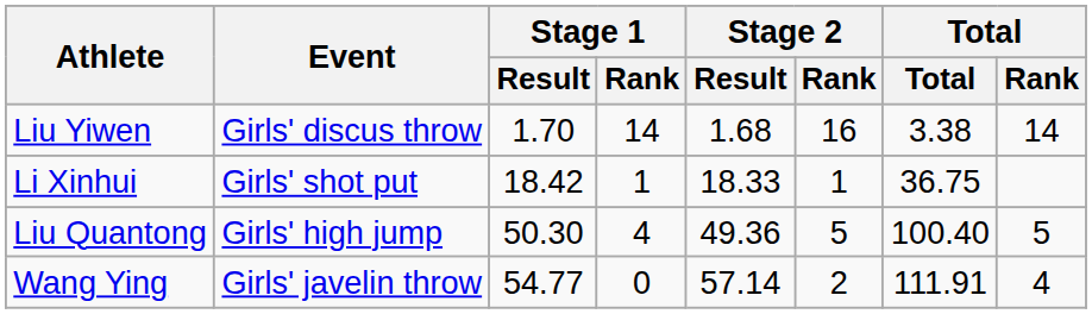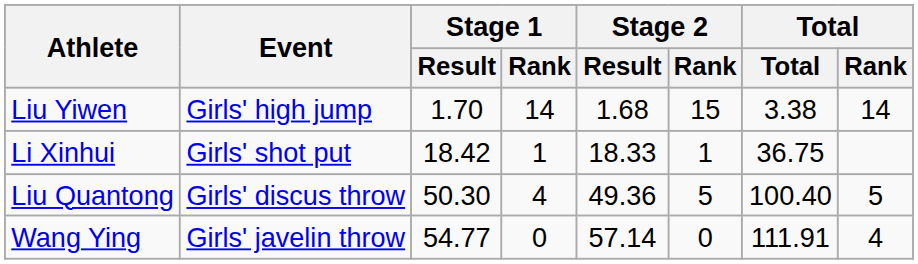 <table class="wikitable" style="font-size:90%">
 <tr>
 <th rowspan=2>Athlete</th>
 <th rowspan=2>Event</th>
 <th colspan=2>Stage 1</th>
 <th colspan=2>Stage 2</th>
 <th colspan=2>Total</th>
 </tr>
 <tr style="font-size:95%">
 <th>Result</th>
 <th>Rank</th>
 <th>Result</th>
 <th>Rank</th>
 <th>Total</th>
 <th>Rank</th>
 </tr>
 <tr align=center>
 <td align=left><a href='#'>Liu Yiwen</a></td>
-<td align=left><a href='#'>Girls' discus throw</a></td>
+<td align=left><a href='#'>Girls' high jump</a></td>
 <td>1.70</td>
 <td>14</td>
 <td>1.68</td>
-<td>16</td>
+<td>15</td>
 <td>3.38</td>
 <td>14</td>
 </tr>
 <tr align=center>
 <td align=left><a href='#'>Li Xinhui</a></td>
 <td align=left><a href='#'>Girls' shot put</a></td>
 <td>18.42</td>
 <td>1</td>
 <td>18.33</td>
 <td>1</td>
 <td>36.75</td>
 <td></td>
 </tr>
 <tr align=center>
 <td align=left><a href='#'>Liu Quantong</a></td>
-<td align=left><a href='#'>Girls' high jump</a></td>
+<td align=left><a href='#'>Girls' discus throw</a></td>
 <td>50.30</td>
 <td>4</td>
 <td>49.36</td>
 <td>5</td>
 <td>100.40</td>
 <td>5</td>
 </tr>
 <tr align=center>
 <td align=left><a href='#'>Wang Ying</a></td>
 <td align=left><a href='#'>Girls' javelin throw</a></td>
 <td>54.77</td>
 <td>0</td>
 <td>57.14</td>
-<td>2</td>
+<td>0</td>
 <td>111.91</td>
 <td>4</td>
 </tr>
 </table>
